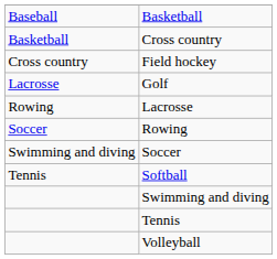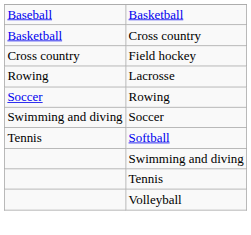 <table class="wikitable" style= " ">
 <tr>
 </tr>
 <tr>
 <td><a href='#'>Baseball</a></td>
 <td><a href='#'>Basketball</a></td>
 </tr>
 <tr>
 <td><a href='#'>Basketball</a></td>
 <td>Cross country</td>
 </tr>
 <tr>
 <td>Cross country</td>
 <td>Field hockey</td>
-</tr>
-<tr>
-<td><a href='#'>Lacrosse</a></td>
-<td>Golf</td>
 </tr>
 <tr>
 <td>Rowing</td>
 <td>Lacrosse</td>
 </tr>
 <tr>
 <td><a href='#'>Soccer</a></td>
 <td>Rowing</td>
 </tr>
 <tr>
 <td>Swimming and diving</td>
 <td>Soccer</td>
 </tr>
 <tr>
 <td>Tennis</td>
 <td><a href='#'>Softball</a></td>
 </tr>
 <tr>
 <td></td>
 <td>Swimming and diving</td>
 </tr>
 <tr>
 <td></td>
 <td>Tennis</td>
 </tr>
 <tr>
 <td></td>
 <td>Volleyball</td>
 </tr>
 </table>
